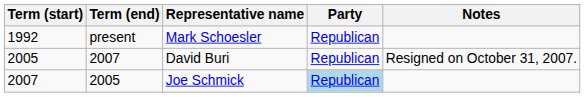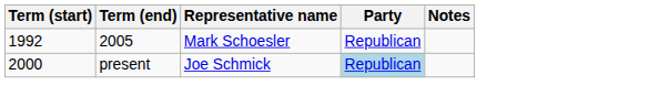 <table class="wikitable sortable">
 <tr>
 <th>Term (start)</th>
 <th>Term (end)</th>
 <th>Representative name</th>
 <th>Party</th>
 <th>Notes</th>
 </tr>
 <tr>
 <td>1992</td>
-<td>present</td>
+<td>2005</td>
 <td><a href='#'>Mark Schoesler</a></td>
 <td><a href='#'>Republican</a></td>
 <td></td>
 </tr>
 <tr>
-<td>2005</td>
-<td>2007</td>
-<td>David Buri</td>
-<td><a href='#'>Republican</a></td>
-<td>Resigned on October 31, 2007.</td>
-</tr>
-<tr>
-<td>2007</td>
-<td>2005</td>
+<td>2000</td>
+<td>present</td>
 <td><a href='#'>Joe Schmick</a></td>
 <td style="background: lightblue;"><a href='#'>Republican</a></td>
 <td></td>
 </tr>
 </table>
